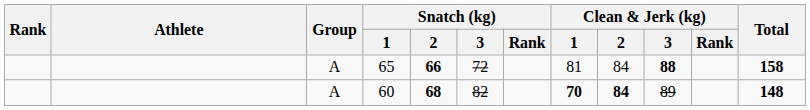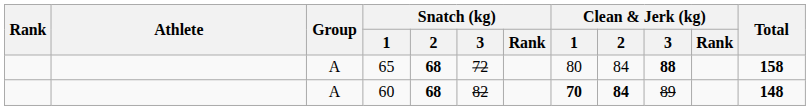 <table class = "wikitable" style="text-align:center;">
 <tr>
 <th rowspan=2 width=40>Rank</th>
 <th rowspan=2 width=250>Athlete</th>
 <th rowspan=2 width=50>Group</th>
 <th colspan=4>Snatch (kg)</th>
 <th colspan=4>Clean & Jerk (kg)</th>
 <th rowspan=2 width=60>Total</th>
 </tr>
 <tr>
 <th width=40>1</th>
 <th width=40>2</th>
 <th width=40>3</th>
 <th width=40>Rank</th>
 <th width=40>1</th>
 <th width=40>2</th>
 <th width=40>3</th>
 <th width=40>Rank</th>
 </tr>
 <tr>
 <td></td>
 <td align=left></td>
 <td>A</td>
 <td>65</td>
-<td><strong>66</strong></td>
+<td><strong>68</strong></td>
 <td><s>72</s></td>
 <td></td>
-<td>81</td>
+<td>80</td>
 <td>84</td>
 <td><strong>88</strong></td>
 <td></td>
 <td><strong>158</strong></td>
 </tr>
 <tr>
 <td></td>
 <td align=left></td>
 <td>A</td>
 <td>60</td>
 <td><strong>68</strong></td>
 <td><s>82</s></td>
 <td></td>
 <td><strong>70</strong></td>
 <td><strong>84</strong></td>
 <td><s>89</s></td>
 <td></td>
 <td><strong>148</strong></td>
 </tr>
 </table>
